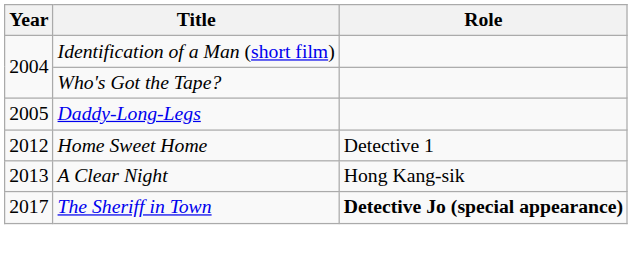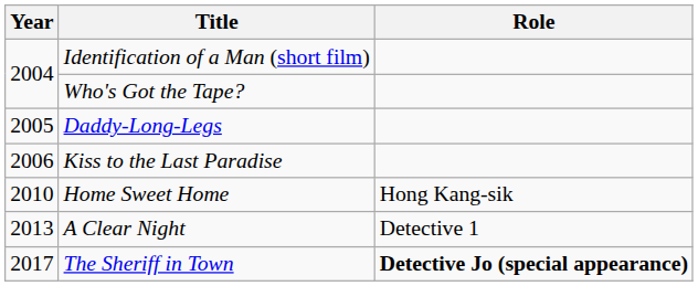 <table class="wikitable sortable">
 <tr>
 <th>Year</th>
 <th>Title</th>
 <th>Role</th>
 </tr>
 <tr>
 <td rowspan=2>2004</td>
 <td><em>Identification of a Man</em> (<a href='#'>short film</a>)</td>
 <td></td>
 </tr>
 <tr>
 <td><em>Who's Got the Tape?</em></td>
 <td></td>
 </tr>
 <tr>
 <td>2005</td>
 <td><em><a href='#'>Daddy-Long-Legs</a></em></td>
 <td></td>
 </tr>
 <tr>
-<td>2012</td>
+<td>2006</td>
+<td><em>Kiss to the Last Paradise</em></td>
+<td></td>
+</tr>
+<tr>
+<td>2010</td>
 <td><em>Home Sweet Home</em></td>
-<td>Detective 1</td>
+<td>Hong Kang-sik</td>
 </tr>
 <tr>
 <td>2013</td>
 <td><em>A Clear Night</em></td>
-<td>Hong Kang-sik</td>
+<td>Detective 1</td>
 </tr>
 <tr>
 <td>2017</td>
 <td><em><a href='#'>The Sheriff in Town</a></em></td>
 <td><strong>Detective Jo (special appearance)</strong></td>
 </tr>
 </table>
